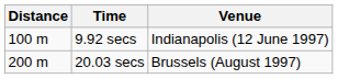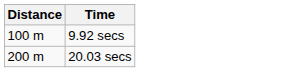 <table class="wikitable">
 <tr>
 <th>Distance</th>
 <th>Time</th>
-<th>Venue</th>
 </tr>
 <tr>
 <td>100 m</td>
 <td>9.92 secs</td>
-<td>Indianapolis (12 June 1997)</td>
 </tr>
 <tr>
 <td>200 m</td>
 <td>20.03 secs</td>
-<td>Brussels (August 1997)</td>
 </tr>
 </table>
